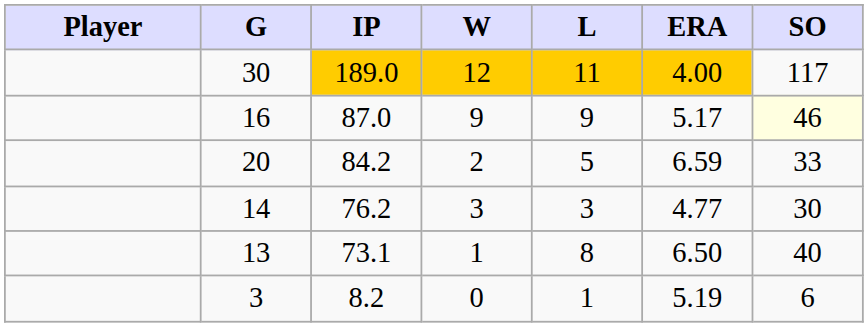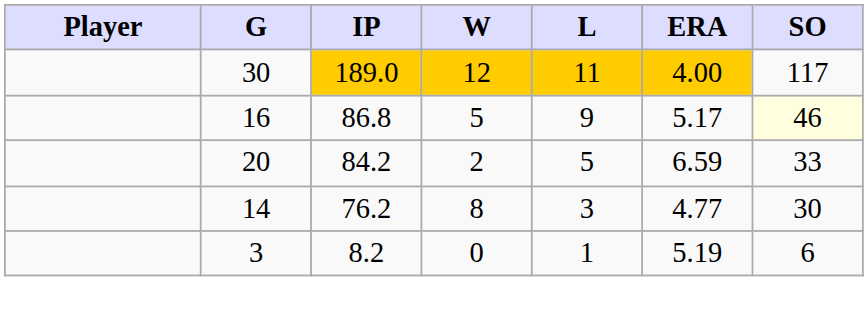 <table class="wikitable sortable">
 <tr>
 <th style="background:#ddf; width:16%;">Player</th>
 <th style="background:#ddf; width:9%;">G</th>
 <th style="background:#ddf; width:9%;">IP</th>
 <th style="background:#ddf; width:9%;">W</th>
 <th style="background:#ddf; width:9%;">L</th>
 <th style="background:#ddf; width:9%;">ERA</th>
 <th style="background:#ddf; width:9%;">SO</th>
 </tr>
 <tr style="text-align:center;">
 <td></td>
 <td>30</td>
 <td bgcolor="#FFCC00">189.0</td>
 <td bgcolor="#FFCC00">12</td>
 <td bgcolor="#FFCC00">11</td>
 <td bgcolor="#FFCC00">4.00</td>
 <td>117</td>
 </tr>
 <tr style="text-align:center;">
 <td></td>
 <td>16</td>
-<td>87.0</td>
-<td>9</td>
+<td>86.8</td>
+<td>5</td>
 <td>9</td>
 <td>5.17</td>
 <td style="background: lightyellow;">46</td>
 </tr>
 <tr style="text-align:center;">
 <td></td>
 <td>20</td>
 <td>84.2</td>
 <td>2</td>
 <td>5</td>
 <td>6.59</td>
 <td>33</td>
 </tr>
 <tr style="text-align:center;">
 <td></td>
 <td>14</td>
 <td>76.2</td>
-<td>3</td>
+<td>8</td>
 <td>3</td>
 <td>4.77</td>
 <td>30</td>
-</tr>
-<tr style="text-align:center;">
-<td></td>
-<td>13</td>
-<td>73.1</td>
-<td>1</td>
-<td>8</td>
-<td>6.50</td>
-<td>40</td>
 </tr>
 <tr style="text-align:center;">
 <td></td>
 <td>3</td>
 <td>8.2</td>
 <td>0</td>
 <td>1</td>
 <td>5.19</td>
 <td>6</td>
 </tr>
 </table>
